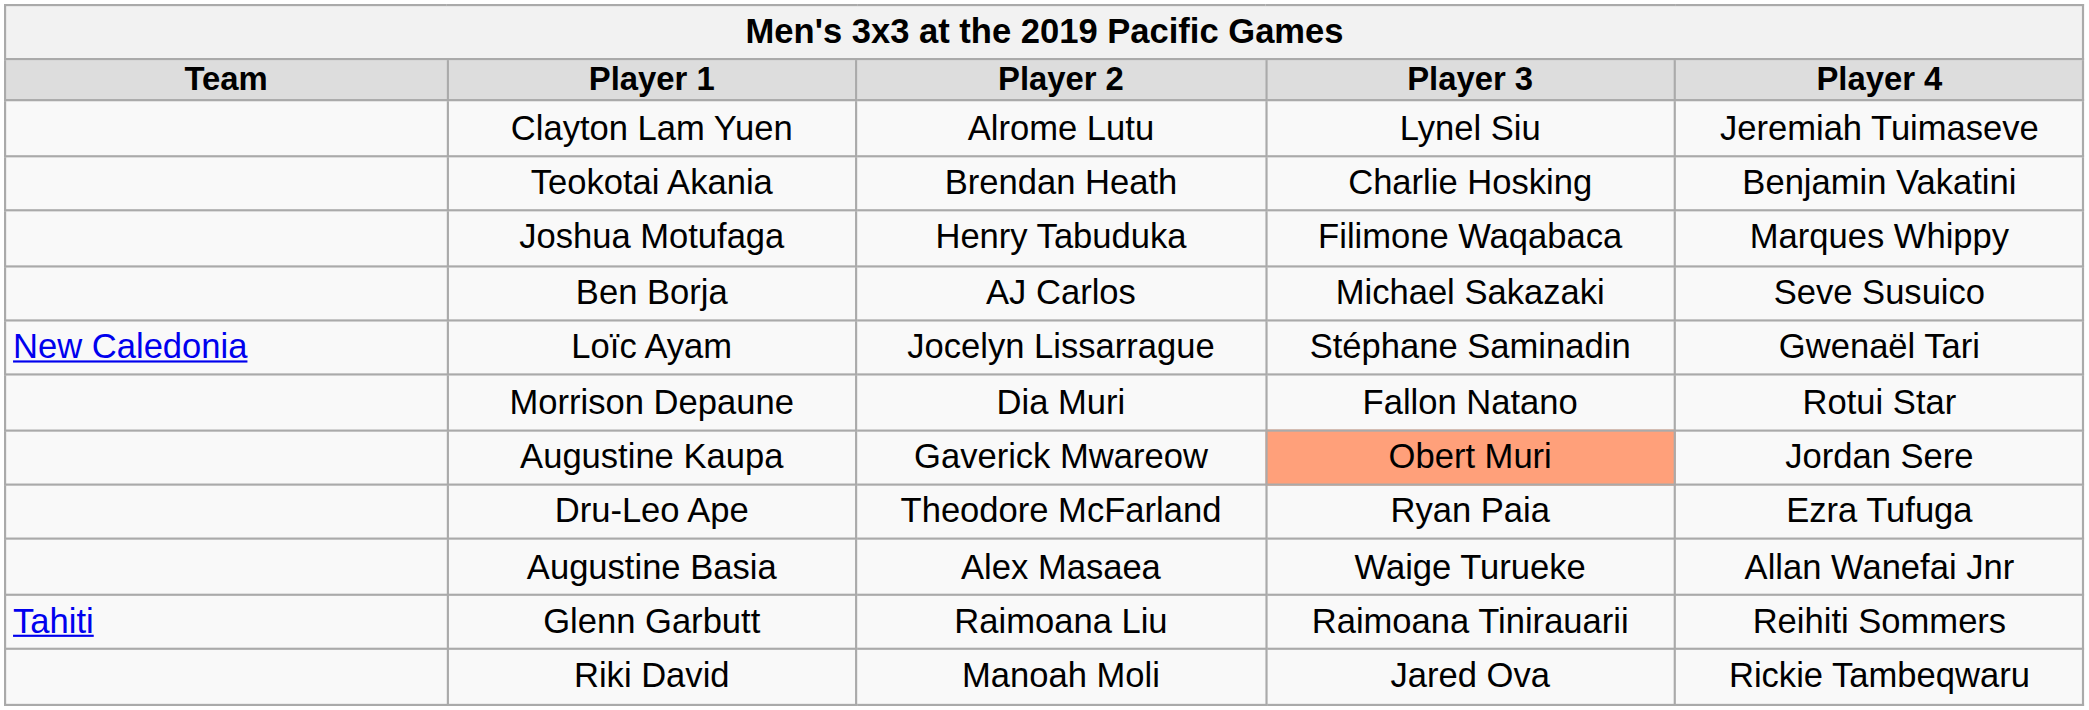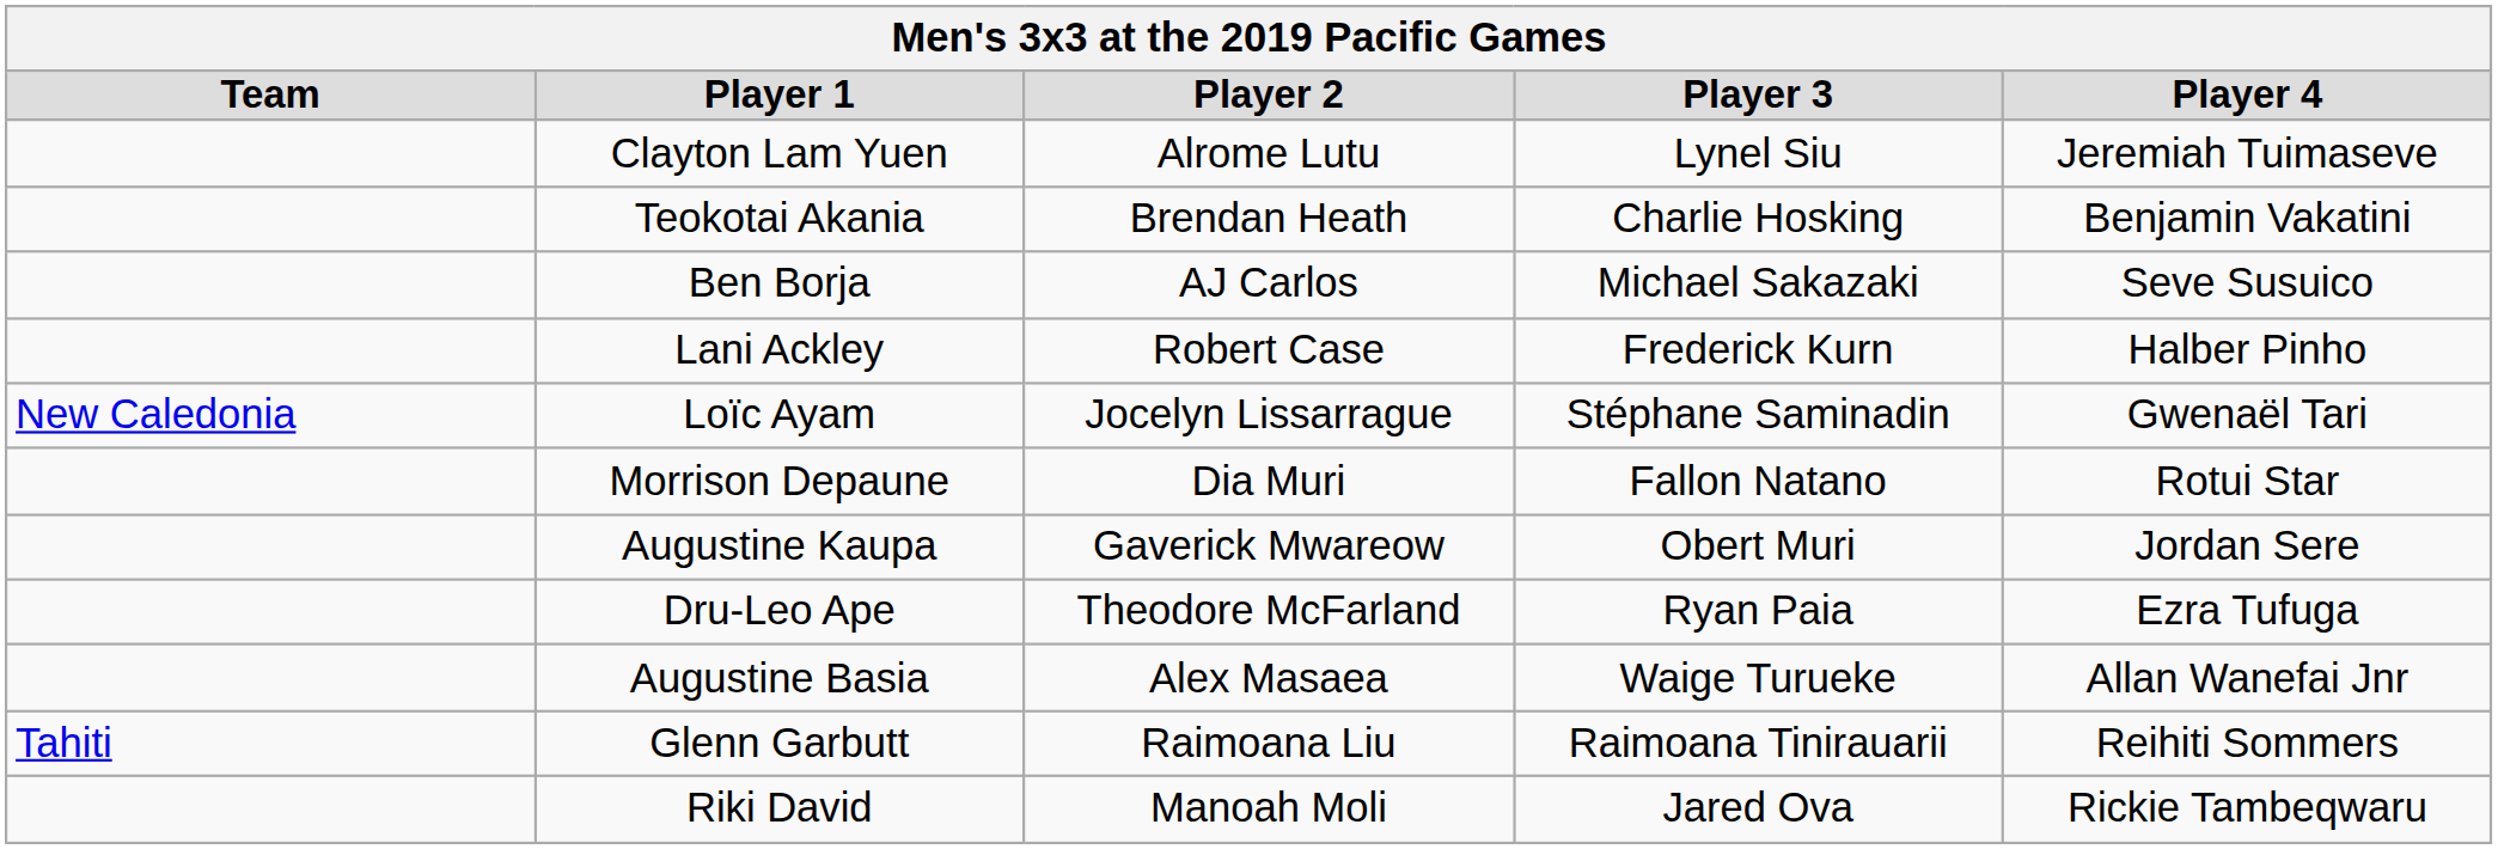 <table class="wikitable" style="text-align:center;">
 <tr>
 <th colspan=5>Men's 3x3 at the 2019 Pacific Games</th>
 </tr>
 <tr bgcolor=#ddd style="line-height:12px; font-size:95%; text-align:center;">
 <td style="width:13em; font-weight:bold;">Team</td>
 <td style="width:12em; font-weight:bold;">Player 1</td>
 <td style="width:12em; font-weight:bold;">Player 2</td>
 <td style="width:12em; font-weight:bold;">Player 3</td>
 <td style="width:12em; font-weight:bold;">Player 4</td>
 </tr>
 <tr>
 <td style="text-align:left;"></td>
 <td>Clayton Lam Yuen</td>
 <td>Alrome Lutu</td>
 <td>Lynel Siu</td>
 <td>Jeremiah Tuimaseve</td>
 </tr>
 <tr>
 <td style="text-align:left;"></td>
 <td>Teokotai Akania</td>
 <td>Brendan Heath</td>
 <td>Charlie Hosking</td>
 <td>Benjamin Vakatini</td>
 </tr>
 <tr>
 <td style="text-align:left;"></td>
-<td>Joshua Motufaga</td>
-<td>Henry Tabuduka</td>
-<td>Filimone Waqabaca</td>
-<td>Marques Whippy</td>
-</tr>
-<tr>
-<td style="text-align:left;"></td>
 <td>Ben Borja</td>
 <td>AJ Carlos</td>
 <td>Michael Sakazaki</td>
 <td>Seve Susuico</td>
+</tr>
+<tr>
+<td style="text-align:left;"></td>
+<td>Lani Ackley</td>
+<td>Robert Case</td>
+<td>Frederick Kurn</td>
+<td>Halber Pinho</td>
 </tr>
 <tr>
 <td style="text-align:left;"> <a href='#'>New Caledonia</a></td>
 <td>Loïc Ayam</td>
 <td>Jocelyn Lissarrague</td>
 <td>Stéphane Saminadin</td>
 <td>Gwenaël Tari</td>
 </tr>
 <tr>
 <td style="text-align:left;"></td>
 <td>Morrison Depaune</td>
 <td>Dia Muri</td>
 <td>Fallon Natano</td>
 <td>Rotui Star</td>
 </tr>
 <tr>
 <td style="text-align:left;"></td>
 <td>Augustine Kaupa</td>
 <td>Gaverick Mwareow</td>
-<td style="background: lightsalmon;">Obert Muri</td>
+<td>Obert Muri</td>
 <td>Jordan Sere</td>
 </tr>
 <tr>
 <td style="text-align:left;"></td>
 <td>Dru-Leo Ape</td>
 <td>Theodore McFarland</td>
 <td>Ryan Paia</td>
 <td>Ezra Tufuga</td>
 </tr>
 <tr>
 <td style="text-align:left;"></td>
 <td>Augustine Basia</td>
 <td>Alex Masaea</td>
 <td>Waige Turueke</td>
 <td>Allan Wanefai Jnr</td>
 </tr>
 <tr>
 <td style="text-align:left;"> <a href='#'>Tahiti</a></td>
 <td>Glenn Garbutt</td>
 <td>Raimoana Liu</td>
 <td>Raimoana Tinirauarii</td>
 <td>Reihiti Sommers</td>
 </tr>
 <tr>
 <td style="text-align:left;"></td>
 <td>Riki David</td>
 <td>Manoah Moli</td>
 <td>Jared Ova</td>
 <td>Rickie Tambeqwaru</td>
 </tr>
 </table>
